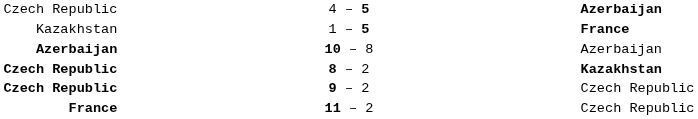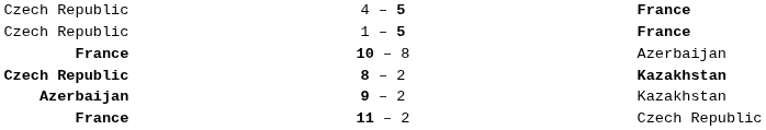 <table width=100% cellspacing=1>
 <tr>
 <th width=40%></th>
 <th width=20%></th>
 <th width=40%></th>
 <td></td>
 </tr>
 <tr style=font-size:90%>
 <td align=right>Czech Republic</td>
 <td align=center>4 – <strong>5</strong></td>
-<td><strong>Azerbaijan</strong></td>
+<td><strong>France</strong></td>
 </tr>
 <tr style=font-size:90%>
-<td align=right>Kazakhstan</td>
+<td align=right>Czech Republic</td>
 <td align=center>1 – <strong>5</strong></td>
 <td><strong>France</strong></td>
 </tr>
 <tr style=font-size:90%>
-<td align=right><strong>Azerbaijan</strong></td>
+<td align=right><strong>France</strong></td>
 <td align=center><strong>10</strong> – 8</td>
 <td>Azerbaijan</td>
 </tr>
 <tr style=font-size:90%>
 <td align=right><strong>Czech Republic</strong></td>
 <td align=center><strong>8</strong> – 2</td>
 <td><strong>Kazakhstan</strong></td>
 </tr>
 <tr style=font-size:90%>
-<td align=right><strong>Czech Republic</strong></td>
+<td align=right><strong>Azerbaijan</strong></td>
 <td align=center><strong>9</strong> – 2</td>
-<td>Czech Republic</td>
+<td>Kazakhstan</td>
 </tr>
 <tr style=font-size:90%>
 <td align=right><strong>France</strong></td>
 <td align=center><strong>11</strong> – 2</td>
 <td>Czech Republic</td>
 </tr>
 </table>
